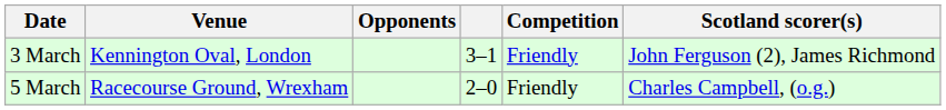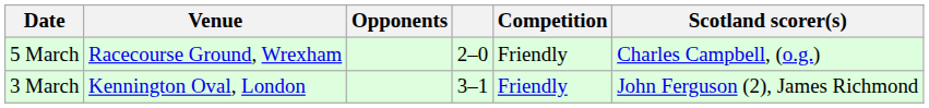 <table class="wikitable">
 <tr>
 <th>Date</th>
 <th>Venue</th>
 <th>Opponents</th>
 <th></th>
 <th>Competition</th>
 <th>Scotland scorer(s)</th>
 </tr>
 <tr style="background:#dfd;">
+<td>5 March</td>
+<td><a href='#'>Racecourse Ground</a>, <a href='#'>Wrexham</a></td>
+<td></td>
+<td align=center>2–0</td>
+<td>Friendly</td>
+<td><a href='#'>Charles Campbell</a>, (<a href='#'>o.g.</a>)</td>
+</tr>
+<tr style="background:#dfd;">
 <td>3 March</td>
 <td><a href='#'>Kennington Oval</a>, <a href='#'>London</a></td>
 <td></td>
 <td align=center>3–1</td>
 <td><a href='#'>Friendly</a></td>
 <td><a href='#'>John Ferguson</a> (2), James Richmond</td>
 </tr>
-<tr style="background:#dfd;">
-<td>5 March</td>
-<td><a href='#'>Racecourse Ground</a>, <a href='#'>Wrexham</a></td>
-<td></td>
-<td align=center>2–0</td>
-<td>Friendly</td>
-<td><a href='#'>Charles Campbell</a>, (<a href='#'>o.g.</a>)</td>
-</tr>
 </table>
